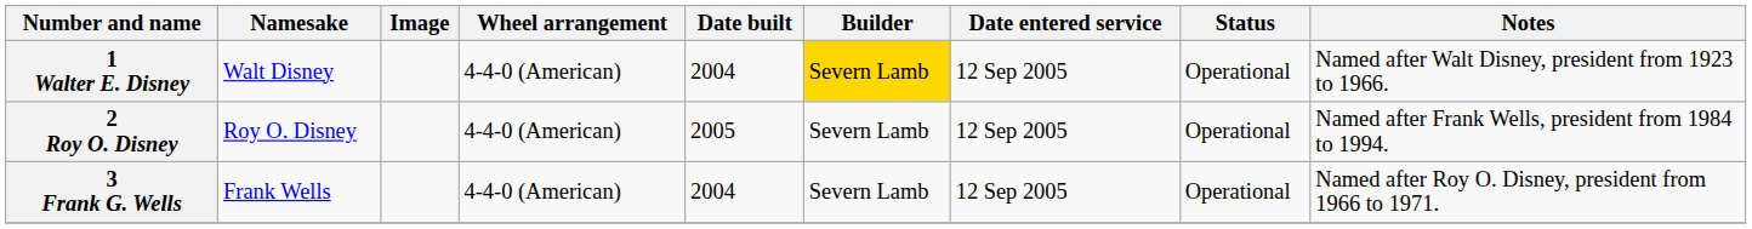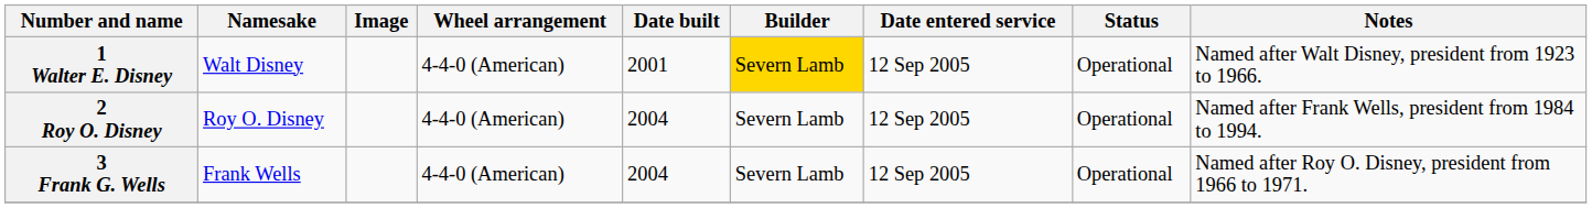 <table Class="wikitable plainrowheaders">
 <tr>
 <th scope="col">Number and name</th>
 <th scope="col">Namesake</th>
 <th scope="col">Image</th>
 <th scope="col">Wheel arrangement</th>
 <th scope="col">Date built</th>
 <th scope="col">Builder</th>
 <th scope="col">Date entered service</th>
 <th scope="col">Status</th>
 <th scope="col" style="width:25%;">Notes</th>
 </tr>
 <tr>
 <th scope="row">1<br><em>Walter E. Disney</em></th>
 <td><a href='#'>Walt Disney</a></td>
 <td></td>
 <td>4-4-0 (American)</td>
-<td>2004</td>
+<td>2001</td>
 <td style="background: gold;">Severn Lamb</td>
 <td>12 Sep 2005</td>
 <td>Operational</td>
 <td>Named after Walt Disney, president from 1923 to 1966.</td>
 </tr>
 <tr>
 <th scope="row">2<br><em>Roy O. Disney</em></th>
 <td><a href='#'>Roy O. Disney</a></td>
 <td></td>
 <td>4-4-0 (American)</td>
-<td>2005</td>
+<td>2004</td>
 <td>Severn Lamb</td>
 <td>12 Sep 2005</td>
 <td>Operational</td>
 <td>Named after Frank Wells, president from 1984 to 1994.</td>
 </tr>
 <tr>
 <th scope="row">3<br><em>Frank G. Wells</em></th>
 <td><a href='#'>Frank Wells</a></td>
 <td></td>
 <td>4-4-0 (American)</td>
 <td>2004</td>
 <td>Severn Lamb</td>
 <td>12 Sep 2005</td>
 <td>Operational</td>
 <td>Named after Roy O. Disney, president from 1966 to 1971.</td>
 </tr>
 <tr>
 </tr>
 </table>
